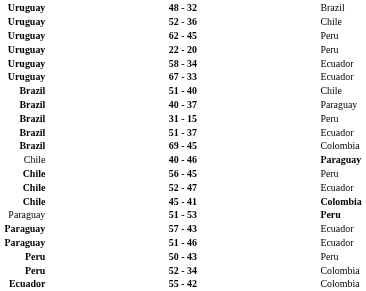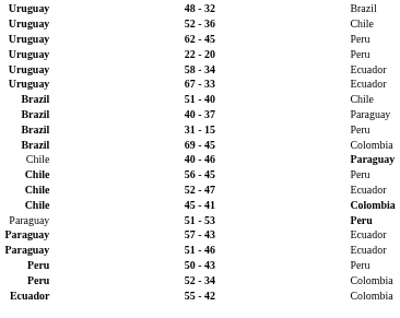 <table width=75% cellspacing=1>
 <tr>
 <th width=25%></th>
 <th width=25%></th>
 <th width=25%></th>
 </tr>
 <tr style=font-size:90%>
 <td align=right><strong>Uruguay</strong></td>
 <td align=center><strong>48 - 32</strong></td>
 <td>Brazil</td>
 </tr>
 <tr style=font-size:90%>
 <td align=right><strong>Uruguay</strong></td>
 <td align=center><strong>52 - 36</strong></td>
 <td>Chile</td>
 </tr>
 <tr style=font-size:90%>
 <td align=right><strong>Uruguay</strong></td>
 <td align=center><strong>62 - 45</strong></td>
 <td>Peru</td>
 </tr>
 <tr style=font-size:90%>
 <td align=right><strong>Uruguay</strong></td>
 <td align=center><strong>22 - 20</strong></td>
 <td>Peru</td>
 </tr>
 <tr style=font-size:90%>
 <td align=right><strong>Uruguay</strong></td>
 <td align=center><strong>58 - 34</strong></td>
 <td>Ecuador</td>
 </tr>
 <tr style=font-size:90%>
 <td align=right><strong>Uruguay</strong></td>
 <td align=center><strong>67 - 33</strong></td>
 <td>Ecuador</td>
 </tr>
 <tr style=font-size:90%>
 <td align=right><strong>Brazil</strong></td>
 <td align=center><strong>51 - 40</strong></td>
 <td>Chile</td>
 </tr>
 <tr style=font-size:90%>
 <td align=right><strong>Brazil</strong></td>
 <td align=center><strong>40 - 37</strong></td>
 <td>Paraguay</td>
 </tr>
 <tr style=font-size:90%>
 <td align=right><strong>Brazil</strong></td>
 <td align=center><strong>31 - 15</strong></td>
 <td>Peru</td>
-</tr>
-<tr style=font-size:90%>
-<td align=right><strong>Brazil</strong></td>
-<td align=center><strong>51 - 37</strong></td>
-<td>Ecuador</td>
 </tr>
 <tr style=font-size:90%>
 <td align=right><strong>Brazil</strong></td>
 <td align=center><strong>69 - 45</strong></td>
 <td>Colombia</td>
 </tr>
 <tr style=font-size:90%>
 <td align=right>Chile</td>
 <td align=center><strong>40 - 46</strong></td>
 <td><strong>Paraguay</strong></td>
 </tr>
 <tr style=font-size:90%>
 <td align=right><strong>Chile</strong></td>
 <td align=center><strong>56 - 45</strong></td>
 <td>Peru</td>
 </tr>
 <tr style=font-size:90%>
 <td align=right><strong>Chile</strong></td>
 <td align=center><strong>52 - 47</strong></td>
 <td>Ecuador</td>
 </tr>
 <tr style=font-size:90%>
 <td align=right><strong>Chile</strong></td>
 <td align=center><strong>45 - 41</strong></td>
 <td><strong>Colombia</strong></td>
 </tr>
 <tr style=font-size:90%>
 <td align=right>Paraguay</td>
 <td align=center><strong>51 - 53</strong></td>
 <td><strong>Peru</strong></td>
 </tr>
 <tr style=font-size:90%>
 <td align=right><strong>Paraguay</strong></td>
 <td align=center><strong>57 - 43</strong></td>
 <td>Ecuador</td>
 </tr>
 <tr style=font-size:90%>
 <td align=right><strong>Paraguay</strong></td>
 <td align=center><strong>51 - 46</strong></td>
 <td>Ecuador</td>
 </tr>
 <tr style=font-size:90%>
 <td align=right><strong>Peru</strong></td>
 <td align=center><strong>50 - 43</strong></td>
 <td>Peru</td>
 </tr>
 <tr style=font-size:90%>
 <td align=right><strong>Peru</strong></td>
 <td align=center><strong>52 - 34</strong></td>
 <td>Colombia</td>
 </tr>
 <tr style=font-size:90%>
 <td align=right><strong>Ecuador</strong></td>
 <td align=center><strong>55 - 42</strong></td>
 <td>Colombia</td>
 </tr>
 </table>
